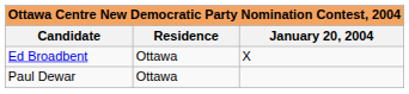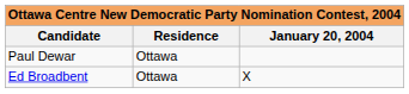 <table class="wikitable">
 <tr>
 <td align="center" bgcolor="sandybrown" colspan=3><strong>Ottawa Centre New Democratic Party Nomination Contest, 2004</strong></td>
 </tr>
 <tr>
 <th align="left">Candidate</th>
 <th align="center">Residence</th>
 <th align="left">January 20, 2004</th>
 </tr>
 <tr>
+<td>Paul Dewar</td>
+<td>Ottawa</td>
+<td></td>
+</tr>
+<tr>
 <td><a href='#'>Ed Broadbent</a></td>
 <td>Ottawa</td>
 <td>X</td>
 </tr>
-<tr>
-<td>Paul Dewar</td>
-<td>Ottawa</td>
-<td></td>
-</tr>
 </table>
